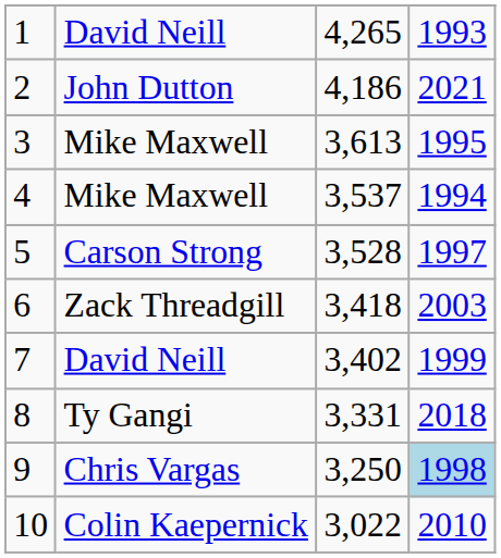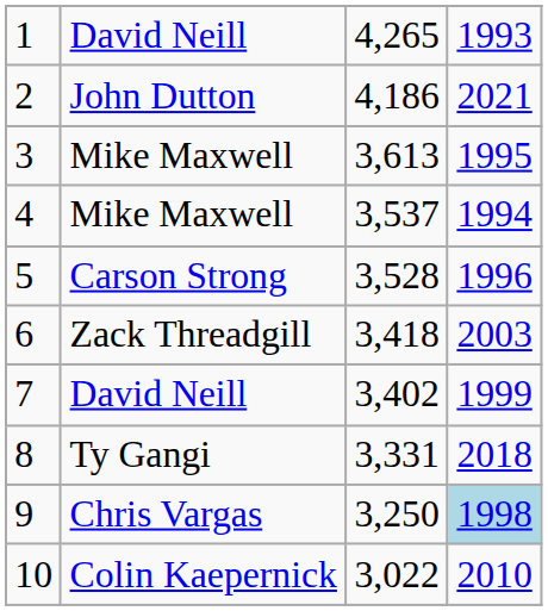 <table class="wikitable">
 <tr>
 </tr>
 <tr>
 <td>1</td>
 <td><a href='#'>David Neill</a></td>
 <td>4,265</td>
 <td><a href='#'>1993</a></td>
 </tr>
 <tr>
 <td>2</td>
 <td><a href='#'>John Dutton</a></td>
 <td>4,186</td>
 <td><a href='#'>2021</a></td>
 </tr>
 <tr>
 <td>3</td>
 <td>Mike Maxwell</td>
 <td>3,613</td>
 <td><a href='#'>1995</a></td>
 </tr>
 <tr>
 <td>4</td>
 <td>Mike Maxwell</td>
 <td>3,537</td>
 <td><a href='#'>1994</a></td>
 </tr>
 <tr>
 <td>5</td>
 <td><a href='#'>Carson Strong</a></td>
 <td>3,528</td>
-<td><a href='#'>1997</a></td>
+<td><a href='#'>1996</a></td>
 </tr>
 <tr>
 <td>6</td>
 <td>Zack Threadgill</td>
 <td>3,418</td>
 <td><a href='#'>2003</a></td>
 </tr>
 <tr>
 <td>7</td>
 <td><a href='#'>David Neill</a></td>
 <td>3,402</td>
 <td><a href='#'>1999</a></td>
 </tr>
 <tr>
 <td>8</td>
 <td>Ty Gangi</td>
 <td>3,331</td>
 <td><a href='#'>2018</a></td>
 </tr>
 <tr>
 <td>9</td>
 <td><a href='#'>Chris Vargas</a></td>
 <td>3,250</td>
 <td style="background: lightblue;"><a href='#'>1998</a></td>
 </tr>
 <tr>
 <td>10</td>
 <td><a href='#'>Colin Kaepernick</a></td>
 <td>3,022</td>
 <td><a href='#'>2010</a></td>
 </tr>
 </table>
